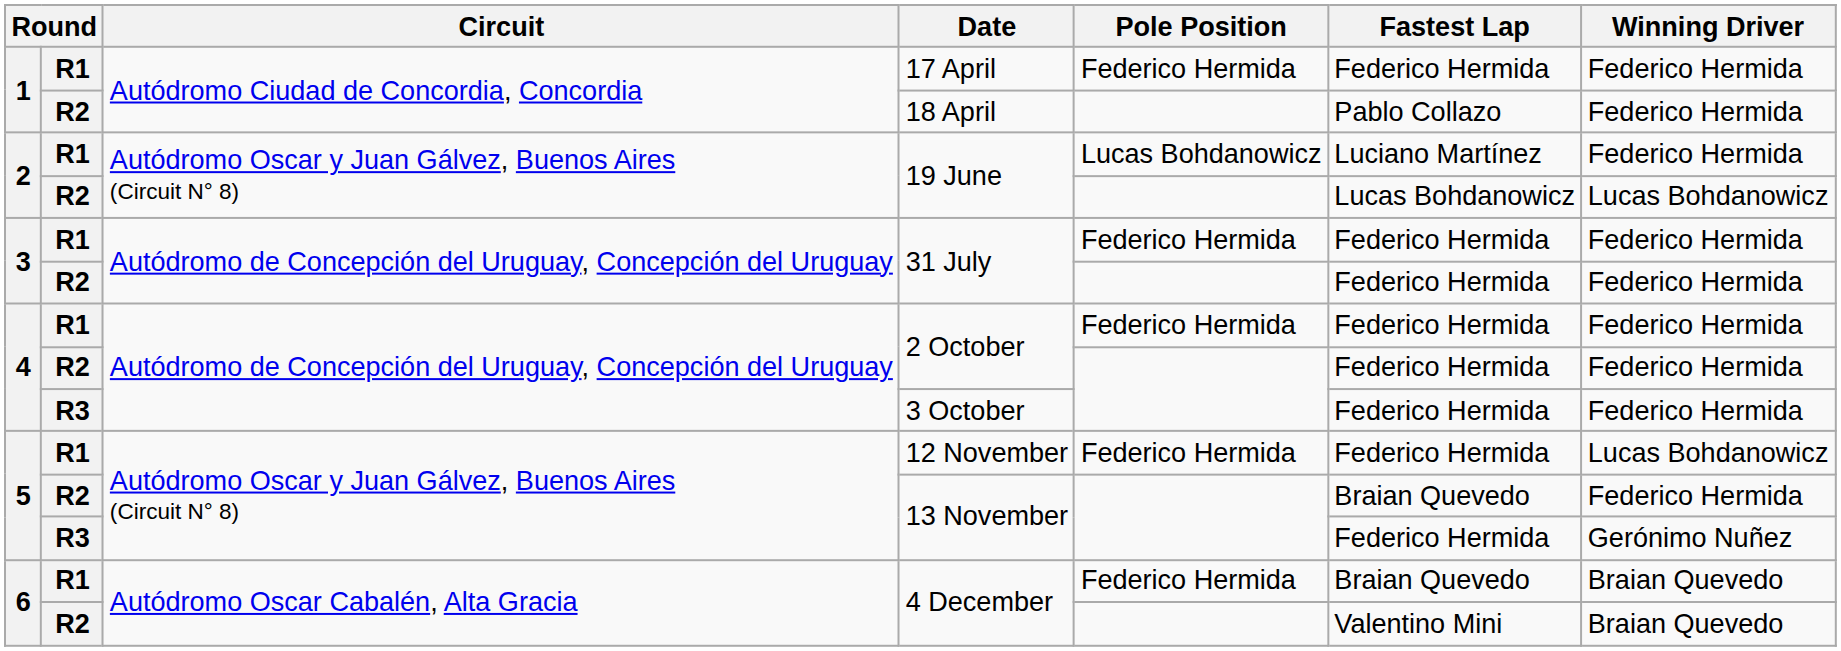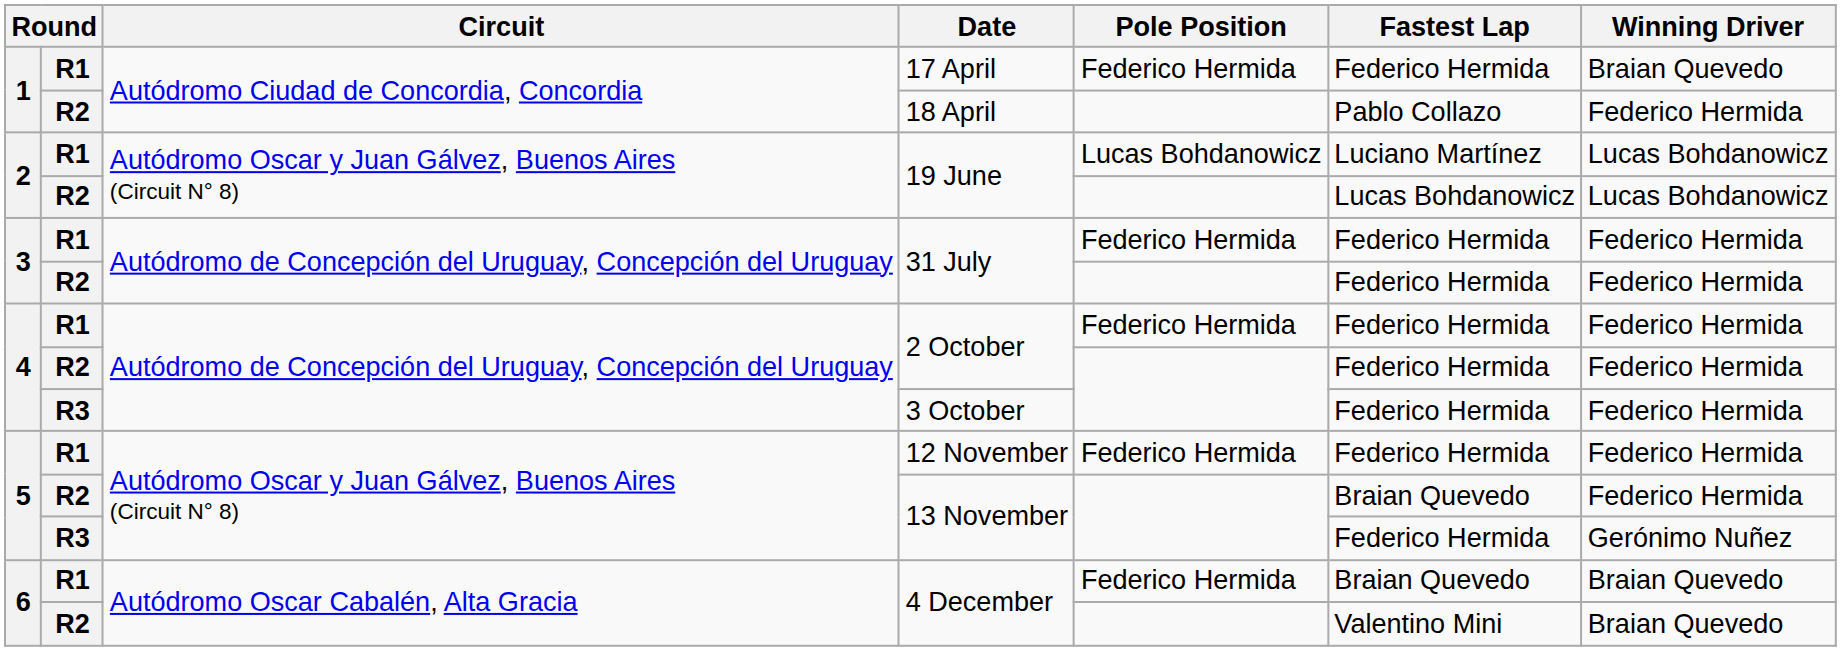 <table class="wikitable" style="font-size: 85%">
 <tr>
 <th colspan=2>Round</th>
 <th>Circuit</th>
 <th>Date</th>
 <th>Pole Position</th>
 <th>Fastest Lap</th>
 <th>Winning Driver</th>
 </tr>
 <tr>
 <th rowspan=2>1</th>
 <th>R1</th>
 <td rowspan=2><a href='#'>Autódromo Ciudad de Concordia</a>, <a href='#'>Concordia</a></td>
 <td>17 April</td>
 <td> Federico Hermida</td>
 <td> Federico Hermida</td>
-<td> Federico Hermida</td>
+<td> Braian Quevedo</td>
 </tr>
 <tr>
 <th>R2</th>
 <td>18 April</td>
 <td></td>
 <td> Pablo Collazo</td>
 <td> Federico Hermida</td>
 </tr>
 <tr>
 <th rowspan=2>2</th>
 <th>R1</th>
 <td rowspan=2><a href='#'>Autódromo Oscar y Juan Gálvez</a>, <a href='#'>Buenos Aires</a><br><small>(Circuit N° 8)</small></td>
 <td rowspan=2>19 June</td>
 <td> Lucas Bohdanowicz</td>
 <td> Luciano Martínez</td>
-<td> Federico Hermida</td>
+<td> Lucas Bohdanowicz</td>
 </tr>
 <tr>
 <th>R2</th>
 <td></td>
 <td> Lucas Bohdanowicz</td>
 <td> Lucas Bohdanowicz</td>
 </tr>
 <tr>
 <th rowspan=2>3</th>
 <th>R1</th>
 <td rowspan=2><a href='#'>Autódromo de Concepción del Uruguay</a>, <a href='#'>Concepción del Uruguay</a></td>
 <td rowspan=2>31 July</td>
 <td> Federico Hermida</td>
 <td> Federico Hermida</td>
 <td> Federico Hermida</td>
 </tr>
 <tr>
 <th>R2</th>
 <td></td>
 <td> Federico Hermida</td>
 <td> Federico Hermida</td>
 </tr>
 <tr>
 <th rowspan=3>4</th>
 <th>R1</th>
 <td rowspan=3><a href='#'>Autódromo de Concepción del Uruguay</a>, <a href='#'>Concepción del Uruguay</a></td>
 <td rowspan=2>2 October</td>
 <td> Federico Hermida</td>
 <td> Federico Hermida</td>
 <td> Federico Hermida</td>
 </tr>
 <tr>
 <th>R2</th>
 <td rowspan=2></td>
 <td> Federico Hermida</td>
 <td> Federico Hermida</td>
 </tr>
 <tr>
 <th>R3</th>
 <td>3 October</td>
 <td> Federico Hermida</td>
 <td> Federico Hermida</td>
 </tr>
 <tr>
 <th rowspan=3>5</th>
 <th>R1</th>
 <td rowspan=3><a href='#'>Autódromo Oscar y Juan Gálvez</a>, <a href='#'>Buenos Aires</a><br><small>(Circuit N° 8)</small></td>
 <td>12 November</td>
 <td> Federico Hermida</td>
 <td> Federico Hermida</td>
-<td> Lucas Bohdanowicz</td>
+<td> Federico Hermida</td>
 </tr>
 <tr>
 <th>R2</th>
 <td rowspan=2>13 November</td>
 <td rowspan=2></td>
 <td> Braian Quevedo</td>
 <td> Federico Hermida</td>
 </tr>
 <tr>
 <th>R3</th>
 <td> Federico Hermida</td>
 <td> Gerónimo Nuñez</td>
 </tr>
 <tr>
 <th rowspan=2>6</th>
 <th>R1</th>
 <td rowspan=2><a href='#'>Autódromo Oscar Cabalén</a>, <a href='#'>Alta Gracia</a></td>
 <td rowspan=2>4 December</td>
 <td> Federico Hermida</td>
 <td> Braian Quevedo</td>
 <td> Braian Quevedo</td>
 </tr>
 <tr>
 <th>R2</th>
 <td></td>
 <td> Valentino Mini</td>
 <td> Braian Quevedo</td>
 </tr>
 </table>
